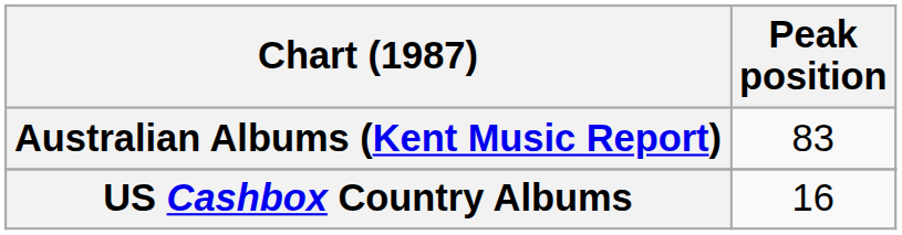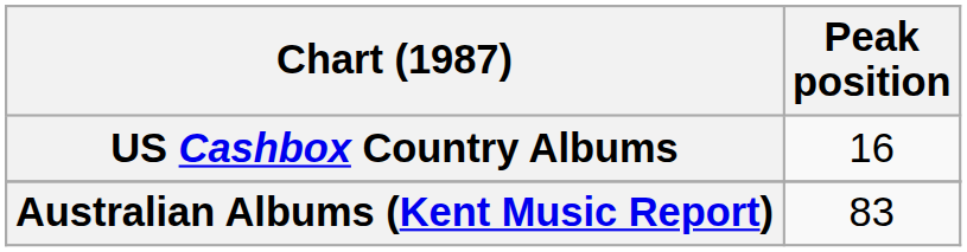 <table class="wikitable sortable plainrowheaders">
 <tr>
 <th scope="col">Chart (1987)</th>
 <th scope="col">Peak<br>position</th>
 </tr>
 <tr>
-<th scope="row">Australian Albums (<a href='#'>Kent Music Report</a>)</th>
-<td align="center">83</td>
+<th scope="row">US <em><a href='#'>Cashbox</a></em> Country Albums</th>
+<td align="center">16</td>
 </tr>
 <tr>
 </tr>
 <tr>
 </tr>
 <tr>
 </tr>
 <tr>
-<th scope="row">US <em><a href='#'>Cashbox</a></em> Country Albums</th>
-<td align="center">16</td>
+<th scope="row">Australian Albums (<a href='#'>Kent Music Report</a>)</th>
+<td align="center">83</td>
 </tr>
 </table>
